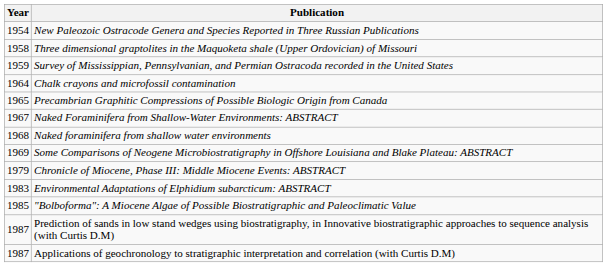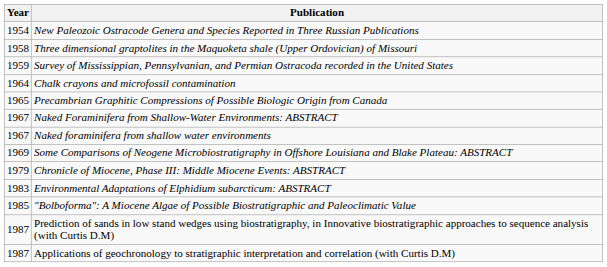 <table class="wikitable">
 <tr>
 <th>Year</th>
 <th>Publication</th>
 </tr>
 <tr>
 <td>1954</td>
 <td><em>New Paleozoic Ostracode Genera and Species Reported in Three Russian Publications</em></td>
 </tr>
 <tr>
 <td>1958</td>
 <td><em>Three dimensional graptolites in the Maquoketa shale (Upper Ordovician) of Missouri</em></td>
 </tr>
 <tr>
 <td>1959</td>
 <td><em>Survey of Mississippian, Pennsylvanian, and Permian Ostracoda recorded in the United States</em></td>
 </tr>
 <tr>
 <td>1964</td>
 <td><em>Chalk crayons and microfossil contamination</em></td>
 </tr>
 <tr>
 <td>1965</td>
 <td><em>Precambrian Graphitic Compressions of Possible Biologic Origin from Canada</em></td>
 </tr>
 <tr>
 <td>1967</td>
 <td><em>Naked Foraminifera from Shallow-Water Environments: ABSTRACT</em></td>
 </tr>
 <tr>
-<td>1968</td>
+<td>1967</td>
 <td><em>Naked foraminifera from shallow water environments</em></td>
 </tr>
 <tr>
 <td>1969</td>
 <td><em>Some Comparisons of Neogene Microbiostratigraphy in Offshore Louisiana and Blake Plateau: ABSTRACT</em></td>
 </tr>
 <tr>
 <td>1979</td>
 <td><em>Chronicle of Miocene, Phase III: Middle Miocene Events: ABSTRACT</em></td>
 </tr>
 <tr>
 <td>1983</td>
 <td><em>Environmental Adaptations of Elphidium subarcticum: ABSTRACT</em></td>
 </tr>
 <tr>
 <td>1985</td>
 <td><em>"Bolboforma": A Miocene Algae of Possible Biostratigraphic and Paleoclimatic Value</em></td>
 </tr>
 <tr>
 <td>1987</td>
 <td>Prediction of sands in low stand wedges using biostratigraphy, in Innovative biostratigraphic approaches to sequence analysis (with Curtis D.M)</td>
 </tr>
 <tr>
 <td>1987</td>
 <td>Applications of geochronology to stratigraphic interpretation and correlation (with Curtis D.M)</td>
 </tr>
 </table>
